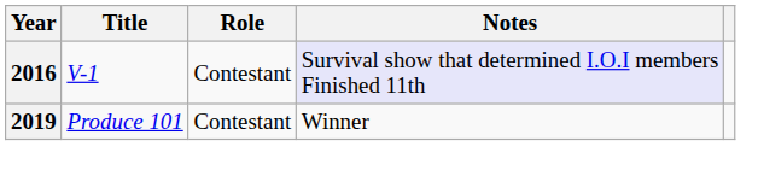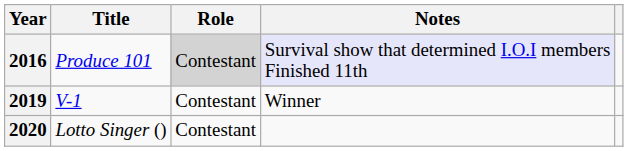 <table class="wikitable sortable plainrowheaders">
 <tr>
 <th scope="col">Year</th>
 <th scope="col">Title</th>
 <th scope="col">Role</th>
 <th scope="col">Notes</th>
 <th scope="col" class="unsortable"></th>
 </tr>
 <tr>
 <th scope="row">2016</th>
-<td><em><a href='#'>V-1</a></em></td>
-<td>Contestant</td>
+<td><em><a href='#'>Produce 101</a></em></td>
+<td style="background: lightgrey;">Contestant</td>
 <td style="background: lavender;">Survival show that determined <a href='#'>I.O.I</a> members<br>Finished 11th</td>
 <td align="center"></td>
 </tr>
 <tr>
 <th scope="row">2019</th>
-<td><em><a href='#'>Produce 101</a></em></td>
+<td><em><a href='#'>V-1</a></em></td>
 <td>Contestant</td>
 <td>Winner</td>
 <td align="center"></td>
 </tr>
+<tr>
+<th scope="row">2020</th>
+<td><em>Lotto Singer</em> ()</td>
+<td>Contestant</td>
+<td></td>
+<td align="center"></td>
+</tr>
 </table>
